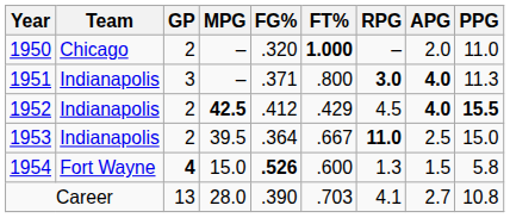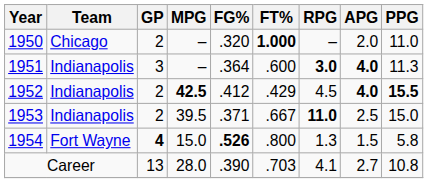 <table class="wikitable sortable" style="font-size:95%; text-align:right;">
 <tr>
 <th>Year</th>
 <th>Team</th>
 <th>GP</th>
 <th>MPG</th>
 <th>FG%</th>
 <th>FT%</th>
 <th>RPG</th>
 <th>APG</th>
 <th>PPG</th>
 </tr>
 <tr>
 <td style="text-align:left;"><a href='#'>1950</a></td>
 <td style="text-align:left;"><a href='#'>Chicago</a></td>
 <td>2</td>
 <td>–</td>
 <td>.320</td>
 <td><strong>1.000</strong></td>
 <td>–</td>
 <td>2.0</td>
 <td>11.0</td>
 </tr>
 <tr>
 <td style="text-align:left;"><a href='#'>1951</a></td>
 <td style="text-align:left;"><a href='#'>Indianapolis</a></td>
 <td>3</td>
 <td>–</td>
-<td>.371</td>
-<td>.800</td>
+<td>.364</td>
+<td>.600</td>
 <td><strong>3.0</strong></td>
 <td><strong>4.0</strong></td>
 <td>11.3</td>
 </tr>
 <tr>
 <td style="text-align:left;"><a href='#'>1952</a></td>
 <td style="text-align:left;"><a href='#'>Indianapolis</a></td>
 <td>2</td>
 <td><strong>42.5</strong></td>
 <td>.412</td>
 <td>.429</td>
 <td>4.5</td>
 <td><strong>4.0</strong></td>
 <td><strong>15.5</strong></td>
 </tr>
 <tr>
 <td style="text-align:left;"><a href='#'>1953</a></td>
 <td style="text-align:left;"><a href='#'>Indianapolis</a></td>
 <td>2</td>
 <td>39.5</td>
-<td>.364</td>
+<td>.371</td>
 <td>.667</td>
 <td><strong>11.0</strong></td>
 <td>2.5</td>
 <td>15.0</td>
 </tr>
 <tr>
 <td style="text-align:left;"><a href='#'>1954</a></td>
 <td style="text-align:left;"><a href='#'>Fort Wayne</a></td>
 <td><strong>4</strong></td>
 <td>15.0</td>
 <td><strong>.526</strong></td>
-<td>.600</td>
+<td>.800</td>
 <td>1.3</td>
 <td>1.5</td>
 <td>5.8</td>
 </tr>
 <tr class="sortbottom">
 <td style="text-align:center;" colspan="2">Career</td>
 <td>13</td>
 <td>28.0</td>
 <td>.390</td>
 <td>.703</td>
 <td>4.1</td>
 <td>2.7</td>
 <td>10.8</td>
 </tr>
 <tr>
 </tr>
 </table>
